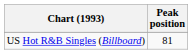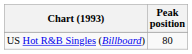 <table class="wikitable sortable">
 <tr>
 <th>Chart (1993)</th>
 <th>Peak<br>position</th>
 </tr>
 <tr>
 </tr>
 <tr>
 <td>US <a href='#'>Hot R&B Singles</a> (<em><a href='#'>Billboard</a></em>)</td>
-<td align=center>81</td>
+<td align=center>80</td>
 </tr>
 </table>
